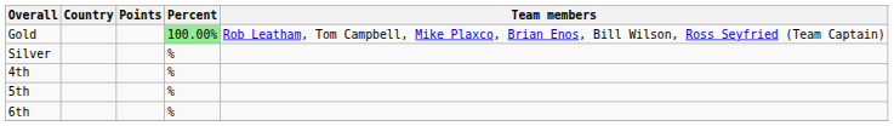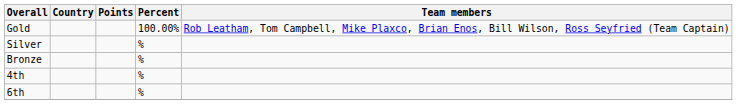 <table class="wikitable sortable" style="text-align: left;">
 <tr>
 <th>Overall</th>
 <th>Country</th>
 <th>Points</th>
 <th>Percent</th>
 <th>Team members</th>
 </tr>
 <tr>
 <td> Gold</td>
 <td></td>
 <td></td>
-<td style="background: lightgreen;">100.00%</td>
+<td>100.00%</td>
 <td><a href='#'>Rob Leatham</a>, Tom Campbell, <a href='#'>Mike Plaxco</a>, <a href='#'>Brian Enos</a>, Bill Wilson, <a href='#'>Ross Seyfried</a> (Team Captain)</td>
 </tr>
 <tr>
 <td> Silver</td>
 <td></td>
 <td></td>
 <td>%</td>
 <td></td>
 </tr>
 <tr>
-<td>4th</td>
+<td> Bronze</td>
 <td></td>
 <td></td>
 <td>%</td>
 <td></td>
 </tr>
 <tr>
-<td>5th</td>
+<td>4th</td>
 <td></td>
 <td></td>
 <td>%</td>
 <td></td>
 </tr>
 <tr>
 <td>6th</td>
 <td></td>
 <td></td>
 <td>%</td>
 <td></td>
 </tr>
 <tr>
 </tr>
 </table>
